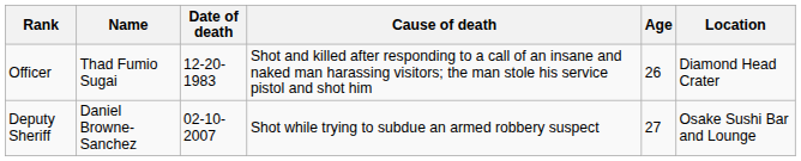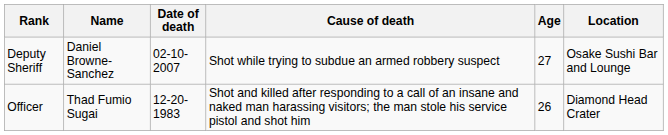 <table class="wikitable">
 <tr>
 <th>Rank</th>
 <th>Name</th>
 <th>Date of death</th>
 <th>Cause of death</th>
 <th>Age</th>
 <th>Location</th>
 </tr>
 <tr>
+<td>Deputy Sheriff</td>
+<td>Daniel Browne-Sanchez</td>
+<td>02-10-2007</td>
+<td>Shot while trying to subdue an armed robbery suspect</td>
+<td>27</td>
+<td>Osake Sushi Bar and Lounge</td>
+</tr>
+<tr>
 <td>Officer</td>
 <td>Thad Fumio Sugai</td>
 <td>12-20-1983</td>
 <td>Shot and killed after responding to a call of an insane and naked man harassing visitors; the man stole his service pistol and shot him</td>
 <td>26</td>
 <td>Diamond Head Crater</td>
 </tr>
-<tr>
-<td>Deputy Sheriff</td>
-<td>Daniel Browne-Sanchez</td>
-<td>02-10-2007</td>
-<td>Shot while trying to subdue an armed robbery suspect</td>
-<td>27</td>
-<td>Osake Sushi Bar and Lounge</td>
-</tr>
 </table>
